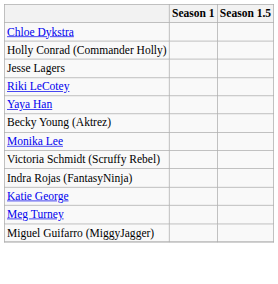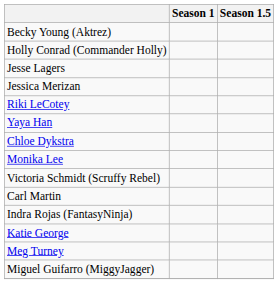 <table class="wikitable" style="text-align:center;">
 <tr>
 <th></th>
 <th>Season 1</th>
 <th>Season 1.5</th>
 </tr>
 <tr>
-<td style="text-align:left;"><a href='#'>Chloe Dykstra</a></td>
+<td style="text-align:left;">Becky Young (Aktrez)</td>
 <td></td>
 <td></td>
 </tr>
 <tr>
 <td style="text-align:left;">Holly Conrad (Commander Holly)</td>
 <td></td>
 <td></td>
 </tr>
 <tr>
 <td style="text-align:left;">Jesse Lagers</td>
 <td></td>
 <td></td>
 </tr>
 <tr>
+<td style="text-align:left;">Jessica Merizan</td>
+<td></td>
+<td></td>
+</tr>
+<tr>
 <td style="text-align:left;"><a href='#'>Riki LeCotey</a></td>
 <td></td>
 <td></td>
 </tr>
 <tr>
 <td style="text-align:left;"><a href='#'>Yaya Han</a></td>
 <td></td>
 <td></td>
 </tr>
 <tr>
-<td style="text-align:left;">Becky Young (Aktrez)</td>
+<td style="text-align:left;"><a href='#'>Chloe Dykstra</a></td>
 <td></td>
 <td></td>
 </tr>
 <tr>
 <td style="text-align:left;"><a href='#'>Monika Lee</a></td>
 <td></td>
 <td></td>
 </tr>
 <tr>
 <td style="text-align:left;">Victoria Schmidt (Scruffy Rebel)</td>
+<td></td>
+<td></td>
+</tr>
+<tr>
+<td style="text-align:left;">Carl Martin</td>
 <td></td>
 <td></td>
 </tr>
 <tr>
 <td style="text-align:left;">Indra Rojas (FantasyNinja)</td>
 <td></td>
 <td></td>
 </tr>
 <tr>
 <td style="text-align:left;"><a href='#'>Katie George</a></td>
 <td></td>
 <td></td>
 </tr>
 <tr>
 <td style="text-align:left;"><a href='#'>Meg Turney</a></td>
 <td></td>
 <td></td>
 </tr>
 <tr>
 <td style="text-align:left;">Miguel Guifarro (MiggyJagger)</td>
 <td></td>
 <td></td>
 </tr>
 <tr>
 </tr>
 </table>
